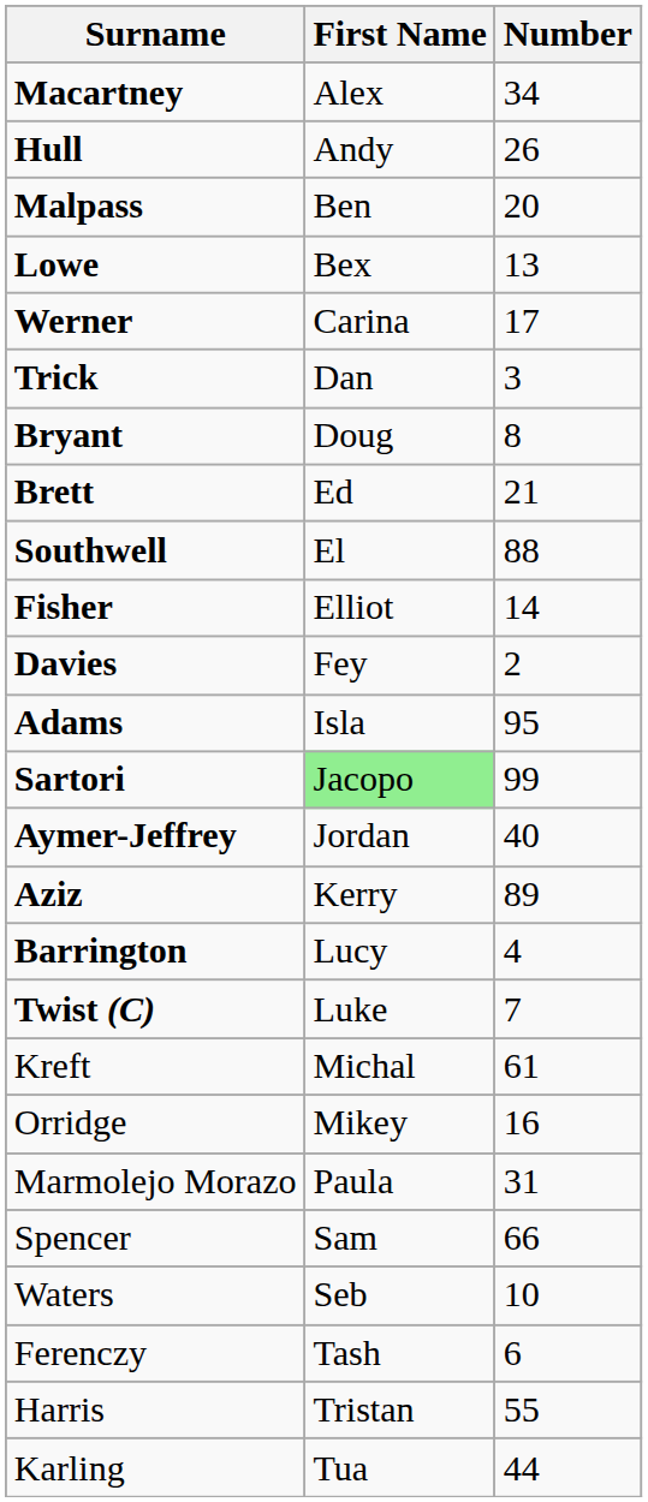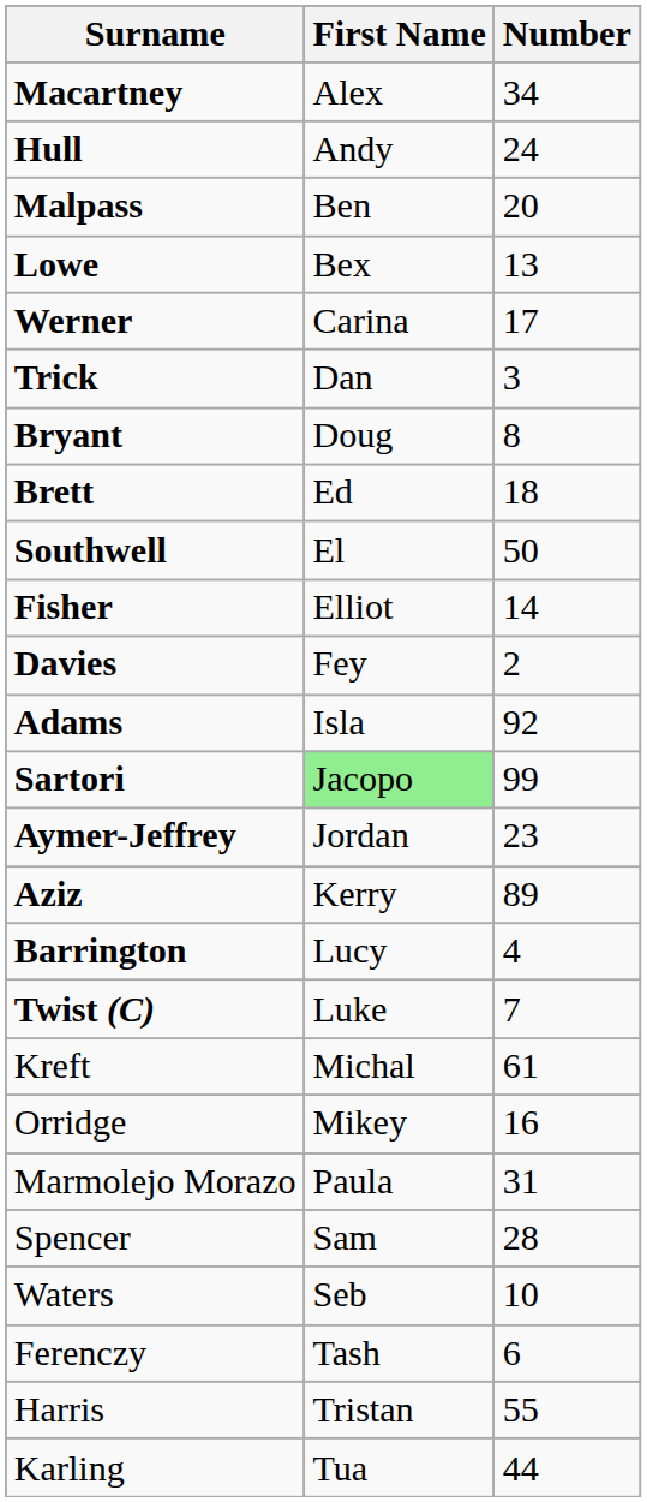 <table class="wikitable sortable mw-collapsible mw-collapsed">
 <tr>
 <th>Surname</th>
 <th>First Name</th>
 <th>Number</th>
 </tr>
 <tr>
 <td><strong>Macartney</strong></td>
 <td>Alex</td>
 <td>34</td>
 </tr>
 <tr>
 <td><strong>Hull</strong></td>
 <td>Andy</td>
-<td>26</td>
+<td>24</td>
 </tr>
 <tr>
 <td><strong>Malpass</strong></td>
 <td>Ben</td>
 <td>20</td>
 </tr>
 <tr>
 <td><strong>Lowe</strong></td>
 <td>Bex</td>
 <td>13</td>
 </tr>
 <tr>
 <td><strong>Werner</strong></td>
 <td>Carina</td>
 <td>17</td>
 </tr>
 <tr>
 <td><strong>Trick</strong></td>
 <td>Dan</td>
 <td>3</td>
 </tr>
 <tr>
 <td><strong>Bryant</strong></td>
 <td>Doug</td>
 <td>8</td>
 </tr>
 <tr>
 <td><strong>Brett</strong></td>
 <td>Ed</td>
-<td>21</td>
+<td>18</td>
 </tr>
 <tr>
 <td><strong>Southwell</strong></td>
 <td>El</td>
-<td>88</td>
+<td>50</td>
 </tr>
 <tr>
 <td><strong>Fisher</strong></td>
 <td>Elliot</td>
 <td>14</td>
 </tr>
 <tr>
 <td><strong>Davies</strong></td>
 <td>Fey</td>
 <td>2</td>
 </tr>
 <tr>
 <td><strong>Adams</strong></td>
 <td>Isla</td>
-<td>95</td>
+<td>92</td>
 </tr>
 <tr>
 <td><strong>Sartori</strong></td>
 <td style="background: lightgreen;">Jacopo</td>
 <td>99</td>
 </tr>
 <tr>
 <td><strong>Aymer-Jeffrey</strong></td>
 <td>Jordan</td>
-<td>40</td>
+<td>23</td>
 </tr>
 <tr>
 <td><strong>Aziz</strong></td>
 <td>Kerry</td>
 <td>89</td>
 </tr>
 <tr>
 <td><strong>Barrington</strong></td>
 <td>Lucy</td>
 <td>4</td>
 </tr>
 <tr>
 <td><strong>Twist <em>(C)<strong><em></td>
 <td>Luke</td>
 <td>7</td>
 </tr>
 <tr>
 <td></strong>Kreft<strong></td>
 <td>Michal</td>
 <td>61</td>
 </tr>
 <tr>
 <td></strong>Orridge<strong></td>
 <td>Mikey</td>
 <td>16</td>
 </tr>
 <tr>
 <td></strong>Marmolejo Morazo<strong></td>
 <td>Paula</td>
 <td>31</td>
 </tr>
 <tr>
 <td></strong>Spencer<strong></td>
 <td>Sam</td>
-<td>66</td>
+<td>28</td>
 </tr>
 <tr>
 <td></strong>Waters<strong></td>
 <td>Seb</td>
 <td>10</td>
 </tr>
 <tr>
 <td></strong>Ferenczy<strong></td>
 <td>Tash</td>
 <td>6</td>
 </tr>
 <tr>
 <td></strong>Harris<strong></td>
 <td>Tristan</td>
 <td>55</td>
 </tr>
 <tr>
 <td></strong>Karling<strong></td>
 <td>Tua</td>
 <td>44</td>
 </tr>
 </table>
